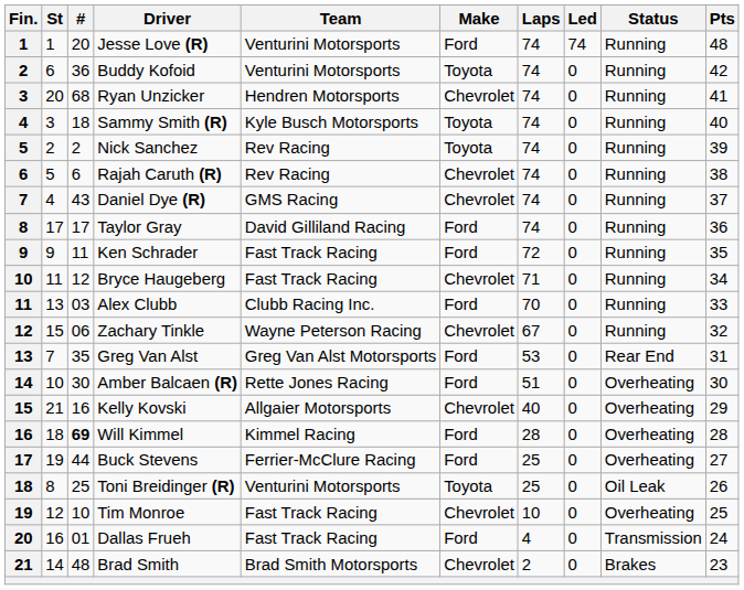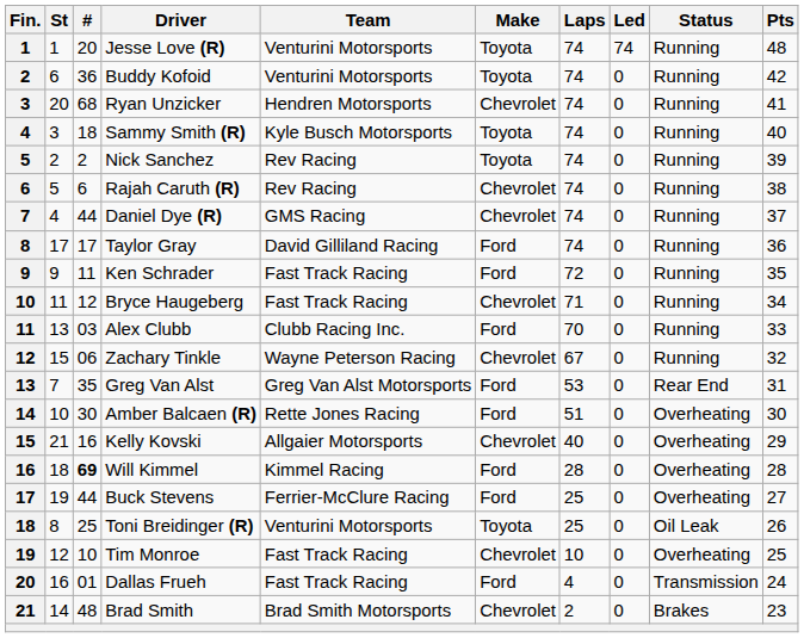 <table class="wikitable" style="font-size:95%">
 <tr>
 <th>Fin.</th>
 <th>St</th>
 <th>#</th>
 <th>Driver</th>
 <th>Team</th>
 <th>Make</th>
 <th>Laps</th>
 <th>Led</th>
 <th>Status</th>
 <th>Pts</th>
 </tr>
 <tr>
 <th>1</th>
 <td>1</td>
 <td>20</td>
 <td>Jesse Love <strong>(R)</strong></td>
 <td>Venturini Motorsports</td>
-<td>Ford</td>
+<td>Toyota</td>
 <td>74</td>
 <td>74</td>
 <td>Running</td>
 <td>48</td>
 </tr>
 <tr>
 <th>2</th>
 <td>6</td>
 <td>36</td>
 <td>Buddy Kofoid</td>
 <td>Venturini Motorsports</td>
 <td>Toyota</td>
 <td>74</td>
 <td>0</td>
 <td>Running</td>
 <td>42</td>
 </tr>
 <tr>
 <th>3</th>
 <td>20</td>
 <td>68</td>
 <td>Ryan Unzicker</td>
 <td>Hendren Motorsports</td>
 <td>Chevrolet</td>
 <td>74</td>
 <td>0</td>
 <td>Running</td>
 <td>41</td>
 </tr>
 <tr>
 <th>4</th>
 <td>3</td>
 <td>18</td>
 <td>Sammy Smith <strong>(R)</strong></td>
 <td>Kyle Busch Motorsports</td>
 <td>Toyota</td>
 <td>74</td>
 <td>0</td>
 <td>Running</td>
 <td>40</td>
 </tr>
 <tr>
 <th>5</th>
 <td>2</td>
 <td>2</td>
 <td>Nick Sanchez</td>
 <td>Rev Racing</td>
 <td>Toyota</td>
 <td>74</td>
 <td>0</td>
 <td>Running</td>
 <td>39</td>
 </tr>
 <tr>
 <th>6</th>
 <td>5</td>
 <td>6</td>
 <td>Rajah Caruth <strong>(R)</strong></td>
 <td>Rev Racing</td>
 <td>Chevrolet</td>
 <td>74</td>
 <td>0</td>
 <td>Running</td>
 <td>38</td>
 </tr>
 <tr>
 <th>7</th>
 <td>4</td>
-<td>43</td>
+<td>44</td>
 <td>Daniel Dye <strong>(R)</strong></td>
 <td>GMS Racing</td>
 <td>Chevrolet</td>
 <td>74</td>
 <td>0</td>
 <td>Running</td>
 <td>37</td>
 </tr>
 <tr>
 <th>8</th>
 <td>17</td>
 <td>17</td>
 <td>Taylor Gray</td>
 <td>David Gilliland Racing</td>
 <td>Ford</td>
 <td>74</td>
 <td>0</td>
 <td>Running</td>
 <td>36</td>
 </tr>
 <tr>
 <th>9</th>
 <td>9</td>
 <td>11</td>
 <td>Ken Schrader</td>
 <td>Fast Track Racing</td>
 <td>Ford</td>
 <td>72</td>
 <td>0</td>
 <td>Running</td>
 <td>35</td>
 </tr>
 <tr>
 <th>10</th>
 <td>11</td>
 <td>12</td>
 <td>Bryce Haugeberg</td>
 <td>Fast Track Racing</td>
 <td>Chevrolet</td>
 <td>71</td>
 <td>0</td>
 <td>Running</td>
 <td>34</td>
 </tr>
 <tr>
 <th>11</th>
 <td>13</td>
 <td>03</td>
 <td>Alex Clubb</td>
 <td>Clubb Racing Inc.</td>
 <td>Ford</td>
 <td>70</td>
 <td>0</td>
 <td>Running</td>
 <td>33</td>
 </tr>
 <tr>
 <th>12</th>
 <td>15</td>
 <td>06</td>
 <td>Zachary Tinkle</td>
 <td>Wayne Peterson Racing</td>
 <td>Chevrolet</td>
 <td>67</td>
 <td>0</td>
 <td>Running</td>
 <td>32</td>
 </tr>
 <tr>
 <th>13</th>
 <td>7</td>
 <td>35</td>
 <td>Greg Van Alst</td>
 <td>Greg Van Alst Motorsports</td>
 <td>Ford</td>
 <td>53</td>
 <td>0</td>
 <td>Rear End</td>
 <td>31</td>
 </tr>
 <tr>
 <th>14</th>
 <td>10</td>
 <td>30</td>
 <td>Amber Balcaen <strong>(R)</strong></td>
 <td>Rette Jones Racing</td>
 <td>Ford</td>
 <td>51</td>
 <td>0</td>
 <td>Overheating</td>
 <td>30</td>
 </tr>
 <tr>
 <th>15</th>
 <td>21</td>
 <td>16</td>
 <td>Kelly Kovski</td>
 <td>Allgaier Motorsports</td>
 <td>Chevrolet</td>
 <td>40</td>
 <td>0</td>
 <td>Overheating</td>
 <td>29</td>
 </tr>
 <tr>
 <th>16</th>
 <td>18</td>
 <td><strong>69</strong></td>
 <td>Will Kimmel</td>
 <td>Kimmel Racing</td>
 <td>Ford</td>
 <td>28</td>
 <td>0</td>
 <td>Overheating</td>
 <td>28</td>
 </tr>
 <tr>
 <th>17</th>
 <td>19</td>
 <td>44</td>
 <td>Buck Stevens</td>
 <td>Ferrier-McClure Racing</td>
 <td>Ford</td>
 <td>25</td>
 <td>0</td>
 <td>Overheating</td>
 <td>27</td>
 </tr>
 <tr>
 <th>18</th>
 <td>8</td>
 <td>25</td>
 <td>Toni Breidinger <strong>(R)</strong></td>
 <td>Venturini Motorsports</td>
 <td>Toyota</td>
 <td>25</td>
 <td>0</td>
 <td>Oil Leak</td>
 <td>26</td>
 </tr>
 <tr>
 <th>19</th>
 <td>12</td>
 <td>10</td>
 <td>Tim Monroe</td>
 <td>Fast Track Racing</td>
 <td>Chevrolet</td>
 <td>10</td>
 <td>0</td>
 <td>Overheating</td>
 <td>25</td>
 </tr>
 <tr>
 <th>20</th>
 <td>16</td>
 <td>01</td>
 <td>Dallas Frueh</td>
 <td>Fast Track Racing</td>
 <td>Ford</td>
 <td>4</td>
 <td>0</td>
 <td>Transmission</td>
 <td>24</td>
 </tr>
 <tr>
 <th>21</th>
 <td>14</td>
 <td>48</td>
 <td>Brad Smith</td>
 <td>Brad Smith Motorsports</td>
 <td>Chevrolet</td>
 <td>2</td>
 <td>0</td>
 <td>Brakes</td>
 <td>23</td>
 </tr>
 <tr>
 <th colspan="10"></th>
 </tr>
 </table>
